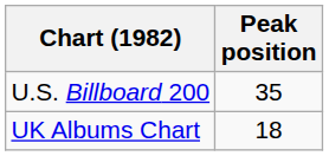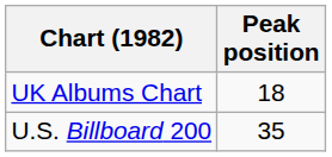 <table class="wikitable">
 <tr>
 <th>Chart (1982)</th>
 <th>Peak<br>position</th>
 </tr>
 <tr>
+<td><a href='#'>UK Albums Chart</a></td>
+<td style="text-align:center;">18</td>
+</tr>
+<tr>
 <td>U.S. <a href='#'><em>Billboard</em> 200</a></td>
 <td style="text-align:center;">35</td>
 </tr>
-<tr>
-<td><a href='#'>UK Albums Chart</a></td>
-<td style="text-align:center;">18</td>
-</tr>
 </table>
